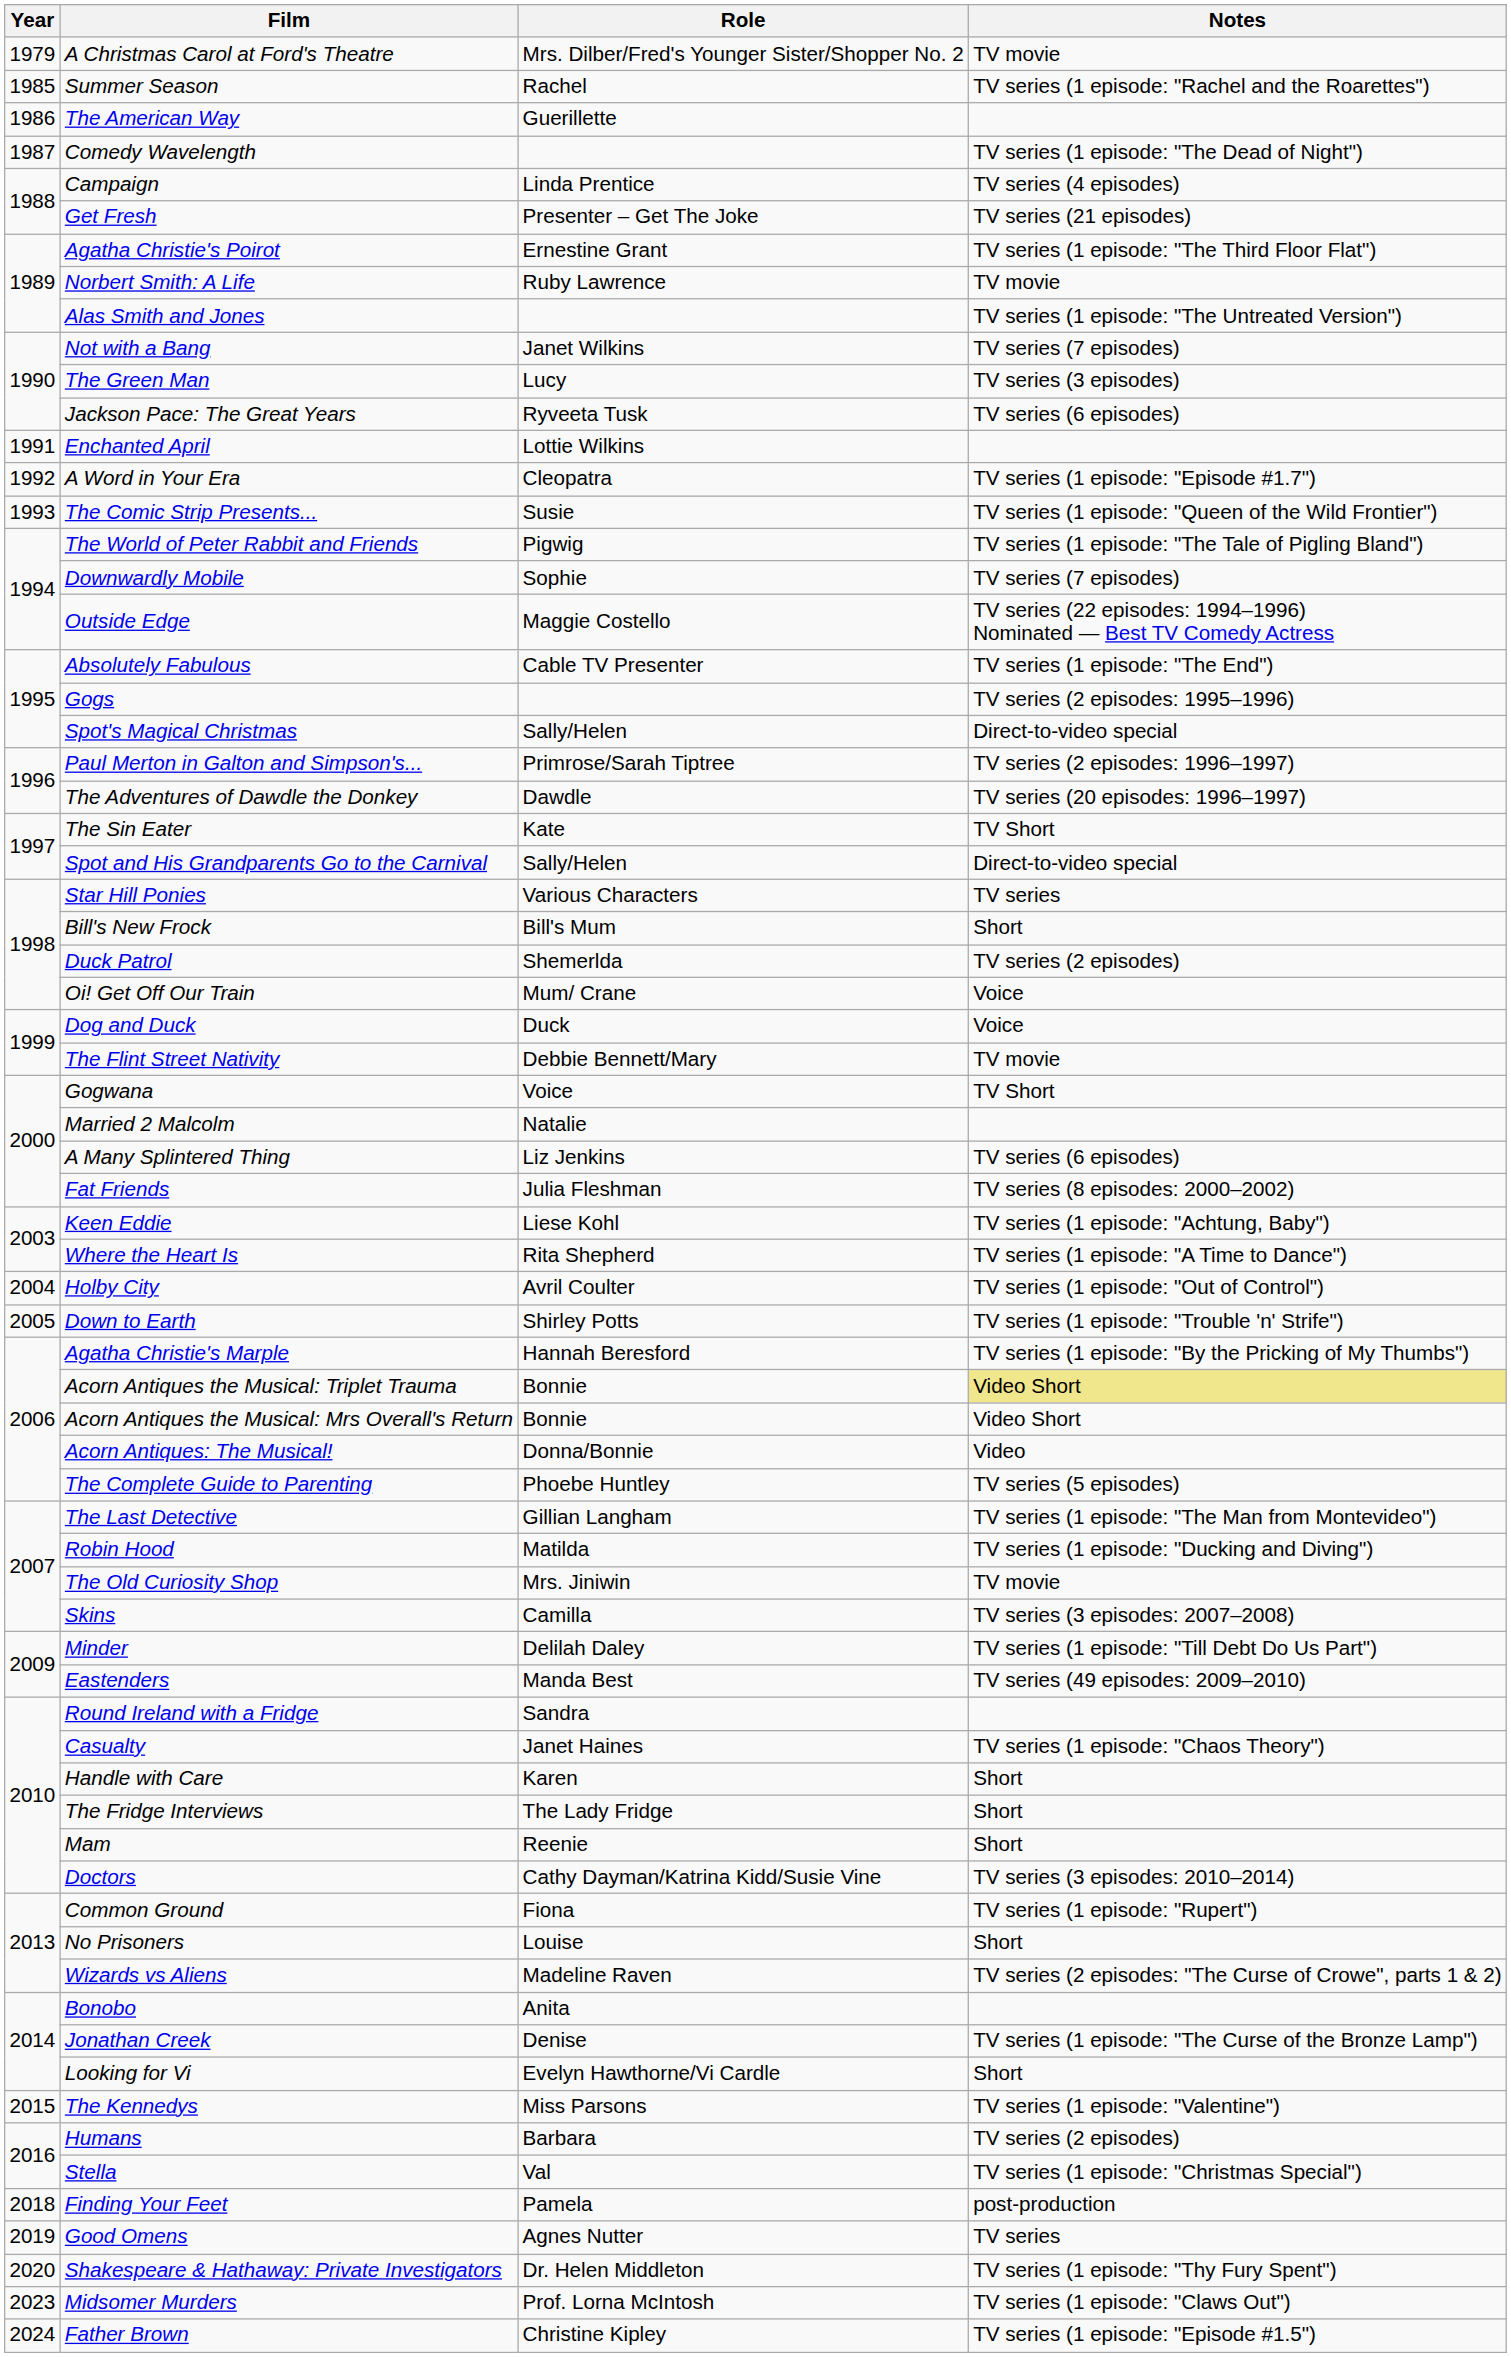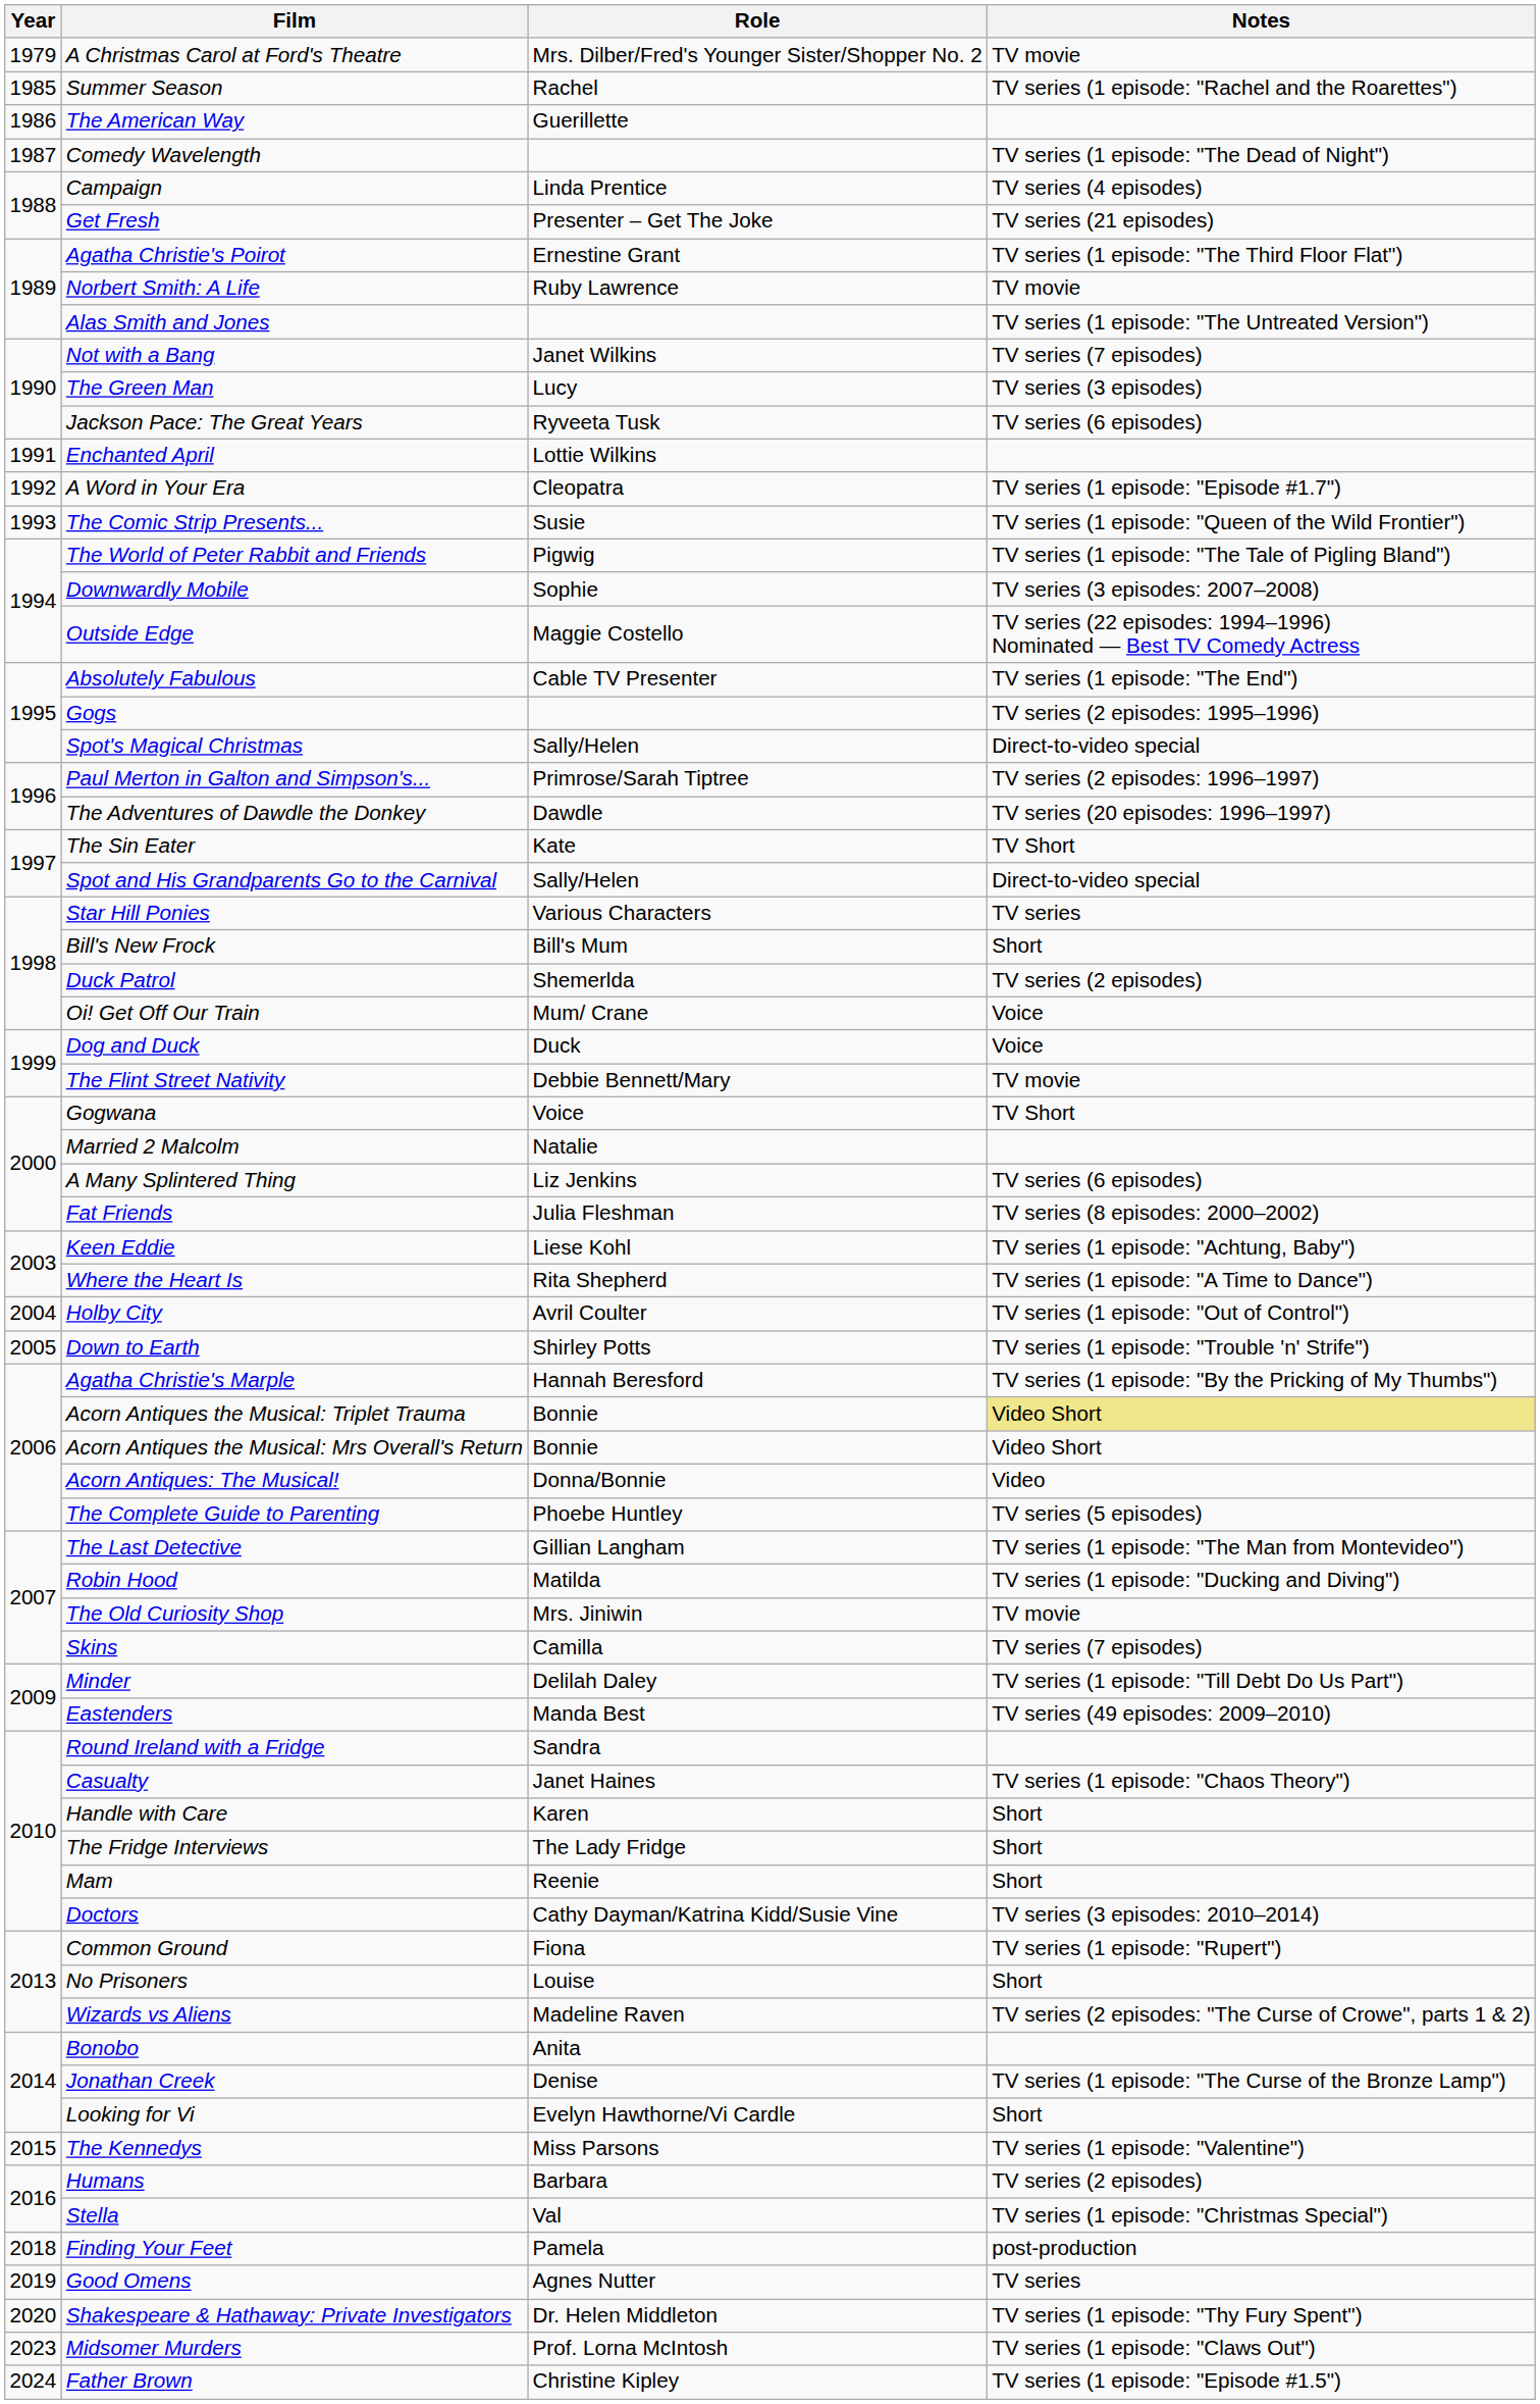 <table class="wikitable">
 <tr>
 <th>Year</th>
 <th>Film</th>
 <th>Role</th>
 <th>Notes</th>
 </tr>
 <tr>
 <td rowspan="1">1979</td>
 <td><em>A Christmas Carol at Ford's Theatre</em></td>
 <td>Mrs. Dilber/Fred's Younger Sister/Shopper No. 2</td>
 <td>TV movie</td>
 </tr>
 <tr>
 <td rowspan="1">1985</td>
 <td><em>Summer Season</em></td>
 <td>Rachel</td>
 <td>TV series (1 episode: "Rachel and the Roarettes")</td>
 </tr>
 <tr>
 <td rowspan="1">1986</td>
 <td><em><a href='#'>The American Way</a></em></td>
 <td>Guerillette</td>
 <td></td>
 </tr>
 <tr>
 <td rowspan="1">1987</td>
 <td><em>Comedy Wavelength</em></td>
 <td></td>
 <td>TV series (1 episode: "The Dead of Night")</td>
 </tr>
 <tr>
 <td rowspan="2">1988</td>
 <td><em>Campaign</em></td>
 <td>Linda Prentice</td>
 <td>TV series (4 episodes)</td>
 </tr>
 <tr>
 <td><em><a href='#'>Get Fresh</a></em></td>
 <td>Presenter – Get The Joke</td>
 <td>TV series (21 episodes)</td>
 </tr>
 <tr>
 <td rowspan="3">1989</td>
 <td><em><a href='#'>Agatha Christie's Poirot</a></em></td>
 <td>Ernestine Grant</td>
 <td>TV series (1 episode: "The Third Floor Flat")</td>
 </tr>
 <tr>
 <td><em><a href='#'>Norbert Smith: A Life</a></em></td>
 <td>Ruby Lawrence</td>
 <td>TV movie</td>
 </tr>
 <tr>
 <td><em><a href='#'>Alas Smith and Jones</a></em></td>
 <td></td>
 <td>TV series (1 episode: "The Untreated Version")</td>
 </tr>
 <tr>
 <td rowspan="3">1990</td>
 <td><em><a href='#'>Not with a Bang</a></em></td>
 <td>Janet Wilkins</td>
 <td>TV series (7 episodes)</td>
 </tr>
 <tr>
 <td><em><a href='#'>The Green Man</a></em></td>
 <td>Lucy</td>
 <td>TV series (3 episodes)</td>
 </tr>
 <tr>
 <td><em>Jackson Pace: The Great Years</em></td>
 <td>Ryveeta Tusk</td>
 <td>TV series (6 episodes)</td>
 </tr>
 <tr>
 <td rowspan="1">1991</td>
 <td><em><a href='#'>Enchanted April</a></em></td>
 <td>Lottie Wilkins</td>
 <td></td>
 </tr>
 <tr>
 <td rowspan="1">1992</td>
 <td><em>A Word in Your Era</em></td>
 <td>Cleopatra</td>
 <td>TV series (1 episode: "Episode #1.7")</td>
 </tr>
 <tr>
 <td rowspan="1">1993</td>
 <td><a href='#'><em>The Comic Strip Presents...</em></a></td>
 <td>Susie</td>
 <td>TV series (1 episode: "Queen of the Wild Frontier")</td>
 </tr>
 <tr>
 <td rowspan="3">1994</td>
 <td><em><a href='#'>The World of Peter Rabbit and Friends</a></em></td>
 <td>Pigwig</td>
 <td>TV series (1 episode: "The Tale of Pigling Bland")</td>
 </tr>
 <tr>
 <td><em><a href='#'>Downwardly Mobile</a></em></td>
 <td>Sophie</td>
-<td>TV series (7 episodes)</td>
+<td>TV series (3 episodes: 2007–2008)</td>
 </tr>
 <tr>
 <td><em><a href='#'>Outside Edge</a></em></td>
 <td>Maggie Costello</td>
 <td>TV series (22 episodes: 1994–1996) <br> Nominated — <a href='#'>Best TV Comedy Actress</a></td>
 </tr>
 <tr>
 <td rowspan="3">1995</td>
 <td><em><a href='#'>Absolutely Fabulous</a></em></td>
 <td>Cable TV Presenter</td>
 <td>TV series (1 episode: "The End")</td>
 </tr>
 <tr>
 <td><em><a href='#'>Gogs</a></em></td>
 <td></td>
 <td>TV series (2 episodes: 1995–1996)</td>
 </tr>
 <tr>
 <td><em><a href='#'>Spot's Magical Christmas</a></em></td>
 <td>Sally/Helen</td>
 <td>Direct-to-video special</td>
 </tr>
 <tr>
 <td rowspan="2">1996</td>
 <td><em><a href='#'>Paul Merton in Galton and Simpson's...</a></em></td>
 <td>Primrose/Sarah Tiptree</td>
 <td>TV series (2 episodes: 1996–1997)</td>
 </tr>
 <tr>
 <td><em>The Adventures of Dawdle the Donkey</em></td>
 <td>Dawdle</td>
 <td>TV series (20 episodes: 1996–1997)</td>
 </tr>
 <tr>
 <td rowspan="2">1997</td>
 <td><em>The Sin Eater</em></td>
 <td>Kate</td>
 <td>TV Short</td>
 </tr>
 <tr>
 <td><em><a href='#'>Spot and His Grandparents Go to the Carnival</a></em></td>
 <td>Sally/Helen</td>
 <td>Direct-to-video special</td>
 </tr>
 <tr>
 <td rowspan="4">1998</td>
 <td><em><a href='#'>Star Hill Ponies</a></em></td>
 <td>Various Characters</td>
 <td>TV series</td>
 </tr>
 <tr>
 <td><em>Bill's New Frock</em></td>
 <td>Bill's Mum</td>
 <td>Short</td>
 </tr>
 <tr>
 <td><em><a href='#'>Duck Patrol</a></em></td>
 <td>Shemerlda</td>
 <td>TV series (2 episodes)</td>
 </tr>
 <tr>
 <td><em>Oi! Get Off Our Train</em></td>
 <td>Mum/ Crane</td>
 <td>Voice</td>
 </tr>
 <tr>
 <td rowspan="2">1999</td>
 <td><a href='#'><em>Dog and Duck</em></a></td>
 <td>Duck</td>
 <td>Voice</td>
 </tr>
 <tr>
 <td><em><a href='#'>The Flint Street Nativity</a></em></td>
 <td>Debbie Bennett/Mary</td>
 <td>TV movie</td>
 </tr>
 <tr>
 <td rowspan="4">2000</td>
 <td><em>Gogwana</em></td>
 <td>Voice</td>
 <td>TV Short</td>
 </tr>
 <tr>
 <td><em>Married 2 Malcolm</em></td>
 <td>Natalie</td>
 <td></td>
 </tr>
 <tr>
 <td><em>A Many Splintered Thing</em></td>
 <td>Liz Jenkins</td>
 <td>TV series (6 episodes)</td>
 </tr>
 <tr>
 <td><em><a href='#'>Fat Friends</a></em></td>
 <td>Julia Fleshman</td>
 <td>TV series (8 episodes: 2000–2002)</td>
 </tr>
 <tr>
 <td rowspan="2">2003</td>
 <td><em><a href='#'>Keen Eddie</a></em></td>
 <td>Liese Kohl</td>
 <td>TV series (1 episode: "Achtung, Baby")</td>
 </tr>
 <tr>
 <td><a href='#'><em>Where the Heart Is</em></a></td>
 <td>Rita Shepherd</td>
 <td>TV series (1 episode: "A Time to Dance")</td>
 </tr>
 <tr>
 <td rowspan="1">2004</td>
 <td><em><a href='#'>Holby City</a></em></td>
 <td>Avril Coulter</td>
 <td>TV series (1 episode: "Out of Control")</td>
 </tr>
 <tr>
 <td rowspan="1">2005</td>
 <td><a href='#'><em>Down to Earth</em></a></td>
 <td>Shirley Potts</td>
 <td>TV series (1 episode: "Trouble 'n' Strife")</td>
 </tr>
 <tr>
 <td rowspan="5">2006</td>
 <td><em><a href='#'>Agatha Christie's Marple</a></em></td>
 <td>Hannah Beresford</td>
 <td>TV series (1 episode: "By the Pricking of My Thumbs")</td>
 </tr>
 <tr>
 <td><em>Acorn Antiques the Musical: Triplet Trauma</em></td>
 <td>Bonnie</td>
 <td style="background: khaki;">Video Short</td>
 </tr>
 <tr>
 <td><em>Acorn Antiques the Musical: Mrs Overall's Return</em></td>
 <td>Bonnie</td>
 <td>Video Short</td>
 </tr>
 <tr>
 <td><em><a href='#'>Acorn Antiques: The Musical!</a></em></td>
 <td>Donna/Bonnie</td>
 <td>Video</td>
 </tr>
 <tr>
 <td><em><a href='#'>The Complete Guide to Parenting</a></em></td>
 <td>Phoebe Huntley</td>
 <td>TV series (5 episodes)</td>
 </tr>
 <tr>
 <td rowspan="4">2007</td>
 <td><em><a href='#'>The Last Detective</a></em></td>
 <td>Gillian Langham</td>
 <td>TV series (1 episode: "The Man from Montevideo")</td>
 </tr>
 <tr>
 <td><a href='#'><em>Robin Hood</em></a></td>
 <td>Matilda</td>
 <td>TV series (1 episode: "Ducking and Diving")</td>
 </tr>
 <tr>
 <td><a href='#'><em>The Old Curiosity Shop</em></a></td>
 <td>Mrs. Jiniwin</td>
 <td>TV movie</td>
 </tr>
 <tr>
 <td><a href='#'><em>Skins</em></a></td>
 <td>Camilla</td>
-<td>TV series (3 episodes: 2007–2008)</td>
+<td>TV series (7 episodes)</td>
 </tr>
 <tr>
 <td rowspan="2">2009</td>
 <td><a href='#'><em>Minder</em></a></td>
 <td>Delilah Daley</td>
 <td>TV series (1 episode: "Till Debt Do Us Part")</td>
 </tr>
 <tr>
 <td><a href='#'><em>Eastenders</em></a></td>
 <td>Manda Best</td>
 <td>TV series (49 episodes: 2009–2010)</td>
 </tr>
 <tr>
 <td rowspan="6">2010</td>
 <td><a href='#'><em>Round Ireland with a Fridge</em></a></td>
 <td>Sandra</td>
 <td></td>
 </tr>
 <tr>
 <td><a href='#'><em>Casualty</em></a></td>
 <td>Janet Haines</td>
 <td>TV series (1 episode: "Chaos Theory")</td>
 </tr>
 <tr>
 <td><em>Handle with Care</em></td>
 <td>Karen</td>
 <td>Short</td>
 </tr>
 <tr>
 <td><em>The Fridge Interviews</em></td>
 <td>The Lady Fridge</td>
 <td>Short</td>
 </tr>
 <tr>
 <td><em>Mam</em></td>
 <td>Reenie</td>
 <td>Short</td>
 </tr>
 <tr>
 <td><a href='#'><em>Doctors</em></a></td>
 <td>Cathy Dayman/Katrina Kidd/Susie Vine</td>
 <td>TV series (3 episodes: 2010–2014)</td>
 </tr>
 <tr>
 <td rowspan="3">2013</td>
 <td><em>Common Ground</em></td>
 <td>Fiona</td>
 <td>TV series (1 episode: "Rupert")</td>
 </tr>
 <tr>
 <td><em>No Prisoners</em></td>
 <td>Louise</td>
 <td>Short</td>
 </tr>
 <tr>
 <td><em><a href='#'>Wizards vs Aliens</a></em></td>
 <td>Madeline Raven</td>
 <td>TV series (2 episodes: "The Curse of Crowe", parts 1 & 2)</td>
 </tr>
 <tr>
 <td rowspan="3">2014</td>
 <td><em><a href='#'>Bonobo</a></em></td>
 <td>Anita</td>
 <td></td>
 </tr>
 <tr>
 <td><em><a href='#'>Jonathan Creek</a></em></td>
 <td>Denise</td>
 <td>TV series (1 episode: "The Curse of the Bronze Lamp")</td>
 </tr>
 <tr>
 <td><em>Looking for Vi</em></td>
 <td>Evelyn Hawthorne/Vi Cardle</td>
 <td>Short</td>
 </tr>
 <tr>
 <td rowspan="1">2015</td>
 <td><a href='#'><em>The Kennedys</em></a></td>
 <td>Miss Parsons</td>
 <td>TV series (1 episode: "Valentine")</td>
 </tr>
 <tr>
 <td rowspan="2">2016</td>
 <td><a href='#'><em>Humans</em></a></td>
 <td>Barbara</td>
 <td>TV series (2 episodes)</td>
 </tr>
 <tr>
 <td><a href='#'><em>Stella</em></a></td>
 <td>Val</td>
 <td>TV series (1 episode: "Christmas Special")</td>
 </tr>
 <tr>
 <td rowspan="1">2018</td>
 <td><em><a href='#'>Finding Your Feet</a></em></td>
 <td>Pamela</td>
 <td>post-production</td>
 </tr>
 <tr>
 <td rowspan="1">2019</td>
 <td><a href='#'><em>Good Omens</em></a></td>
 <td>Agnes Nutter</td>
 <td>TV series</td>
 </tr>
 <tr>
 <td rowspan="1">2020</td>
 <td><em><a href='#'>Shakespeare & Hathaway: Private Investigators</a></em></td>
 <td>Dr. Helen Middleton</td>
 <td>TV series (1 episode: "Thy Fury Spent")</td>
 </tr>
 <tr>
 <td rowspan="1">2023</td>
 <td><em><a href='#'>Midsomer Murders</a></em></td>
 <td>Prof. Lorna McIntosh</td>
 <td>TV series (1 episode: "Claws Out")</td>
 </tr>
 <tr>
 <td rowspan="1">2024</td>
 <td><em><a href='#'>Father Brown</a></em></td>
 <td>Christine Kipley</td>
 <td>TV series (1 episode: "Episode #1.5")</td>
 </tr>
 </table>
